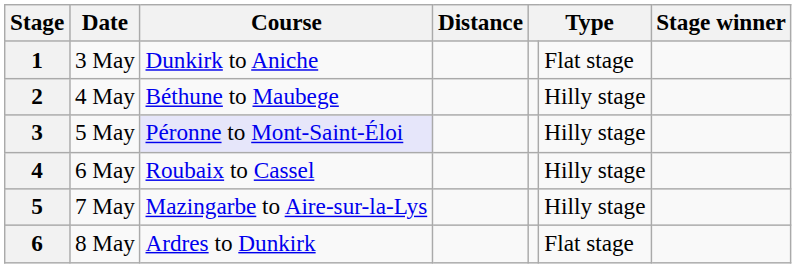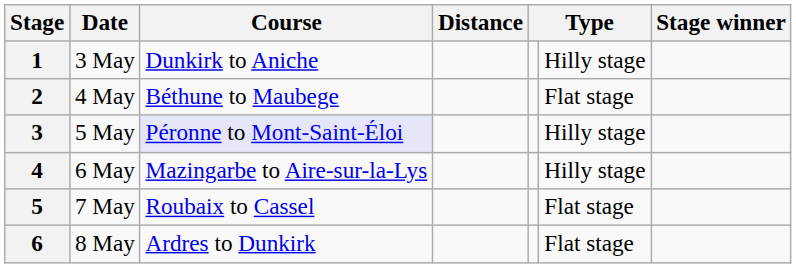 <table class="wikitable">
 <tr>
 <th scope="col">Stage</th>
 <th scope="col">Date</th>
 <th scope="col">Course</th>
 <th scope="col">Distance</th>
 <th scope="col" colspan="2">Type</th>
 <th scope="col">Stage winner</th>
 </tr>
 <tr>
 <th scope="row" style="text-align:center;">1</th>
 <td style="text-align:center;">3 May</td>
 <td><a href='#'>Dunkirk</a> to <a href='#'>Aniche</a></td>
 <td style="text-align:center;"></td>
 <td></td>
-<td>Flat stage</td>
+<td>Hilly stage</td>
 <td></td>
 </tr>
 <tr>
 <th scope="row" style="text-align:center;">2</th>
 <td style="text-align:center;">4 May</td>
 <td><a href='#'>Béthune</a> to <a href='#'>Maubege</a></td>
 <td style="text-align:center;"></td>
 <td></td>
-<td>Hilly stage</td>
+<td>Flat stage</td>
 <td></td>
 </tr>
 <tr>
 <th scope="row" style="text-align:center;">3</th>
 <td style="text-align:center;">5 May</td>
 <td style="background: lavender;"><a href='#'>Péronne</a> to <a href='#'>Mont-Saint-Éloi</a></td>
 <td style="text-align:center;"></td>
 <td></td>
 <td>Hilly stage</td>
 <td></td>
 </tr>
 <tr>
 <th scope="row" style="text-align:center;">4</th>
 <td style="text-align:center;">6 May</td>
-<td><a href='#'>Roubaix</a> to <a href='#'>Cassel</a></td>
+<td><a href='#'>Mazingarbe</a> to <a href='#'>Aire-sur-la-Lys</a></td>
 <td style="text-align:center;"></td>
 <td></td>
 <td>Hilly stage</td>
 <td></td>
 </tr>
 <tr>
 <th scope="row" style="text-align:center;">5</th>
 <td style="text-align:center;">7 May</td>
-<td><a href='#'>Mazingarbe</a> to <a href='#'>Aire-sur-la-Lys</a></td>
+<td><a href='#'>Roubaix</a> to <a href='#'>Cassel</a></td>
 <td style="text-align:center;"></td>
 <td></td>
-<td>Hilly stage</td>
+<td>Flat stage</td>
 <td></td>
 </tr>
 <tr>
 <th scope="row" style="text-align:center;">6</th>
 <td style="text-align:center;">8 May</td>
 <td><a href='#'>Ardres</a> to <a href='#'>Dunkirk</a></td>
 <td style="text-align:center;"></td>
 <td></td>
 <td>Flat stage</td>
 <td></td>
 </tr>
 </table>
